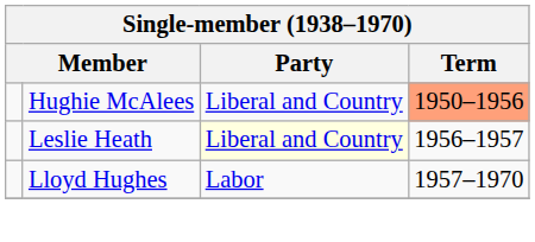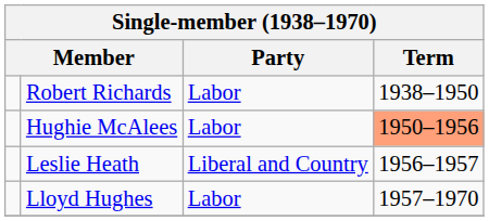 <table class="wikitable">
 <tr>
 <th colspan=4>Single-member (1938–1970)</th>
 </tr>
 <tr>
 <th colspan=2>Member</th>
 <th>Party</th>
 <th>Term</th>
 </tr>
 <tr>
 <td> </td>
+<td><a href='#'>Robert Richards</a></td>
+<td><a href='#'>Labor</a></td>
+<td>1938–1950</td>
+</tr>
+<tr>
+<td> </td>
 <td><a href='#'>Hughie McAlees</a></td>
-<td><a href='#'>Liberal and Country</a></td>
+<td><a href='#'>Labor</a></td>
 <td style="background: lightsalmon;">1950–1956</td>
 </tr>
 <tr>
 <td> </td>
 <td><a href='#'>Leslie Heath</a></td>
-<td style="background: lightyellow;"><a href='#'>Liberal and Country</a></td>
+<td><a href='#'>Liberal and Country</a></td>
 <td>1956–1957</td>
 </tr>
 <tr>
 <td> </td>
 <td><a href='#'>Lloyd Hughes</a></td>
 <td><a href='#'>Labor</a></td>
 <td>1957–1970</td>
 </tr>
 <tr>
 </tr>
 </table>
